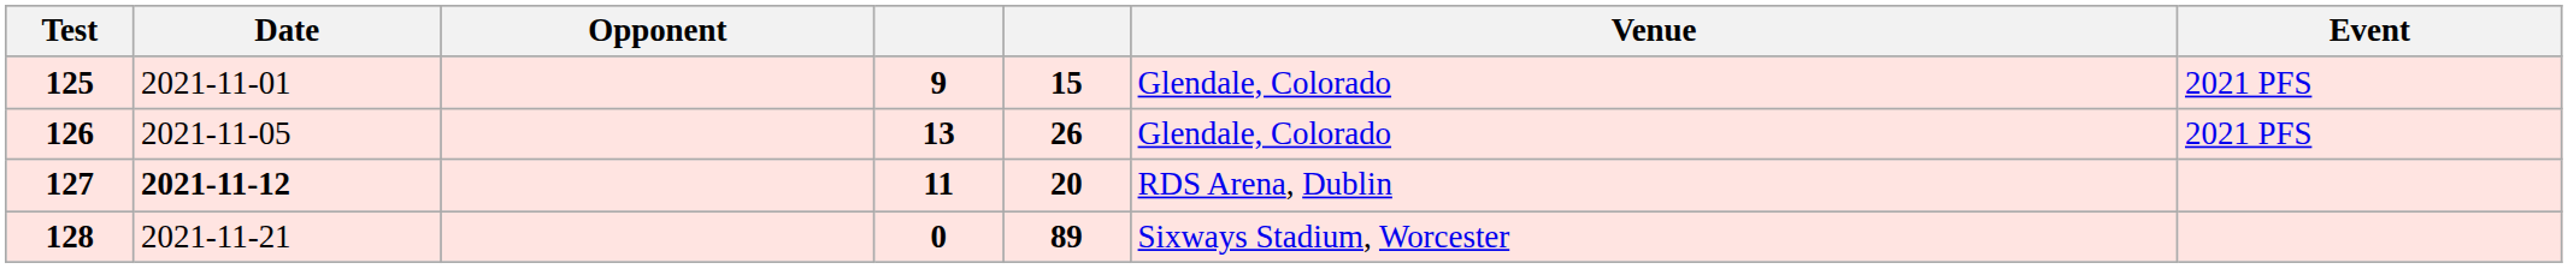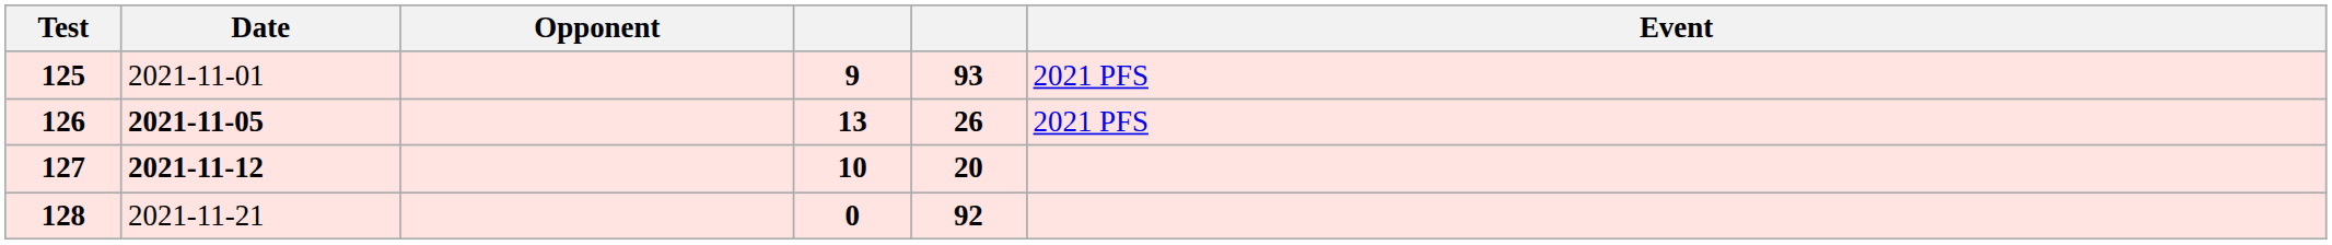 <table class="wikitable sortable" style="width:100%">
 <tr>
 <th style="width:5%">Test</th>
 <th style="width:12%">Date</th>
 <th style="width:17%">Opponent</th>
 <th style="width:5%"></th>
 <th style="width:5%"></th>
-<th>Venue</th>
 <th>Event</th>
 </tr>
 <tr bgcolor=FFE4E1>
 <td align="center"><strong>125</strong></td>
 <td>2021-11-01</td>
 <td></td>
 <td align="center"><strong>9</strong></td>
-<td align="center"><strong>15</strong></td>
-<td><a href='#'>Glendale, Colorado</a></td>
+<td align="center"><strong>93</strong></td>
 <td><a href='#'>2021 PFS</a></td>
 </tr>
 <tr bgcolor=FFE4E1>
 <td align="center"><strong>126</strong></td>
-<td>2021-11-05</td>
+<td><strong>2021-11-05</strong></td>
 <td></td>
 <td align="center"><strong>13</strong></td>
 <td align="center"><strong>26</strong></td>
-<td><a href='#'>Glendale, Colorado</a></td>
 <td><a href='#'>2021 PFS</a></td>
 </tr>
 <tr bgcolor=FFE4E1>
 <td align="center"><strong>127</strong></td>
 <td><strong>2021-11-12</strong></td>
 <td></td>
-<td align="center"><strong>11</strong></td>
+<td align="center"><strong>10</strong></td>
 <td align="center"><strong>20</strong></td>
-<td><a href='#'>RDS Arena</a>, <a href='#'>Dublin</a></td>
 <td></td>
 </tr>
 <tr bgcolor=FFE4E1>
 <td align="center"><strong>128</strong></td>
 <td>2021-11-21</td>
 <td></td>
 <td align="center"><strong>0</strong></td>
-<td align="center"><strong>89</strong></td>
-<td><a href='#'>Sixways Stadium</a>, <a href='#'>Worcester</a></td>
+<td align="center"><strong>92</strong></td>
 <td></td>
 </tr>
 </table>
